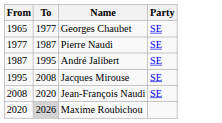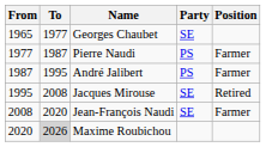 <table class="wikitable">
 <tr>
 <th>From</th>
 <th>To</th>
 <th>Name</th>
 <th>Party</th>
+<th>Position</th>
 </tr>
 <tr>
 <td>1965</td>
 <td>1977</td>
 <td>Georges Chaubet</td>
 <td><a href='#'>SE</a></td>
+<td></td>
 </tr>
 <tr>
 <td>1977</td>
 <td>1987</td>
 <td>Pierre Naudi</td>
-<td><a href='#'>SE</a></td>
+<td><a href='#'>PS</a></td>
+<td>Farmer</td>
 </tr>
 <tr>
 <td>1987</td>
 <td>1995</td>
 <td>André Jalibert</td>
-<td><a href='#'>SE</a></td>
+<td><a href='#'>PS</a></td>
+<td>Farmer</td>
 </tr>
 <tr>
 <td>1995</td>
 <td>2008</td>
 <td>Jacques Mirouse</td>
 <td><a href='#'>SE</a></td>
+<td>Retired</td>
 </tr>
 <tr>
 <td>2008</td>
 <td>2020</td>
 <td>Jean-François Naudi</td>
 <td><a href='#'>SE</a></td>
+<td>Farmer</td>
 </tr>
 <tr>
 <td>2020</td>
 <td style="background: lightgrey;">2026</td>
 <td>Maxime Roubichou</td>
 <td></td>
+<td></td>
 </tr>
 </table>
